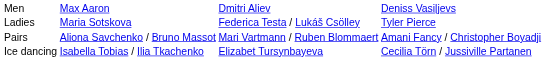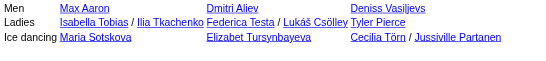 <table>
 <tr>
 <td>Men</td>
 <td> <a href='#'>Max Aaron</a></td>
 <td> <a href='#'>Dmitri Aliev</a></td>
 <td> <a href='#'>Deniss Vasiļjevs</a></td>
 </tr>
 <tr>
 <td>Ladies</td>
-<td> <a href='#'>Maria Sotskova</a></td>
+<td> <a href='#'>Isabella Tobias</a> / <a href='#'>Ilia Tkachenko</a></td>
 <td> <a href='#'>Federica Testa</a> / <a href='#'>Lukáš Csölley</a></td>
 <td> <a href='#'>Tyler Pierce</a></td>
 </tr>
 <tr>
-<td>Pairs</td>
-<td> <a href='#'>Aliona Savchenko</a> / <a href='#'>Bruno Massot</a></td>
-<td> <a href='#'>Mari Vartmann</a> / <a href='#'>Ruben Blommaert</a></td>
-<td> <a href='#'>Amani Fancy</a> / <a href='#'>Christopher Boyadji</a></td>
-</tr>
-<tr>
 <td>Ice dancing</td>
-<td> <a href='#'>Isabella Tobias</a> / <a href='#'>Ilia Tkachenko</a></td>
+<td> <a href='#'>Maria Sotskova</a></td>
 <td> <a href='#'>Elizabet Tursynbayeva</a></td>
 <td> <a href='#'>Cecilia Törn</a> / <a href='#'>Jussiville Partanen</a></td>
 </tr>
 </table>
